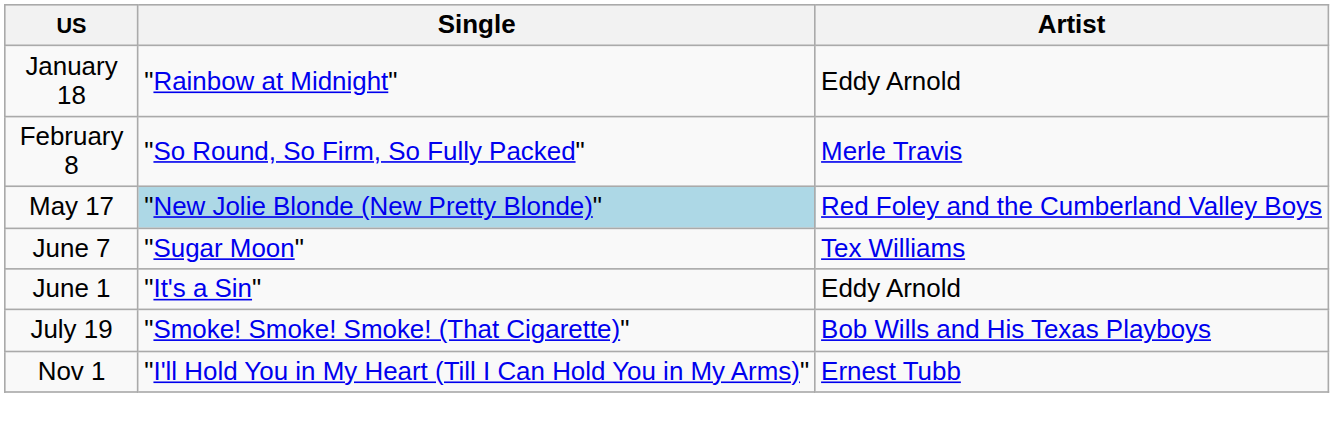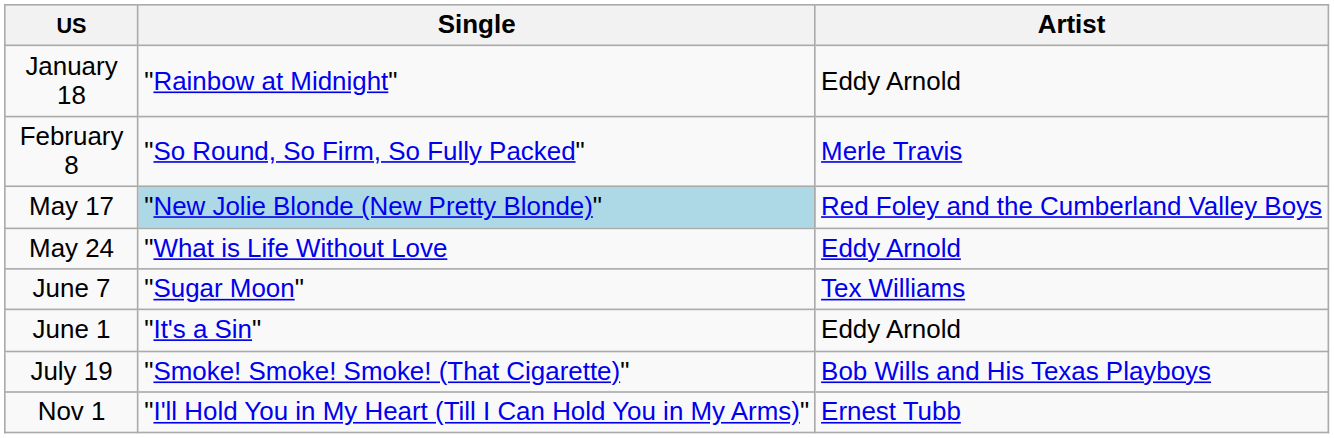 <table class="wikitable sortable">
 <tr>
 <th width="75"><small>US</small></th>
 <th>Single</th>
 <th>Artist</th>
 </tr>
 <tr>
 <td align="center">January 18</td>
 <td>"<a href='#'>Rainbow at Midnight</a>"</td>
 <td>Eddy Arnold</td>
 </tr>
 <tr>
 <td align="center">February 8</td>
 <td>"<a href='#'>So Round, So Firm, So Fully Packed</a>"</td>
 <td><a href='#'>Merle Travis</a></td>
 </tr>
 <tr>
 <td align="center">May 17</td>
 <td style="background: lightblue;">"<a href='#'>New Jolie Blonde (New Pretty Blonde)</a>"</td>
 <td><a href='#'>Red Foley and the Cumberland Valley Boys</a></td>
 </tr>
 <tr>
+<td align="center">May 24</td>
+<td>"<a href='#'>What is Life Without Love</a></td>
+<td><a href='#'>Eddy Arnold</a></td>
+</tr>
+<tr>
 <td align="center">June 7</td>
 <td>"<a href='#'>Sugar Moon</a>"</td>
 <td><a href='#'>Tex Williams</a></td>
 </tr>
 <tr>
 <td align="center">June 1</td>
 <td>"<a href='#'>It's a Sin</a>"</td>
 <td>Eddy Arnold</td>
 </tr>
 <tr>
 <td align="center">July 19</td>
 <td>"<a href='#'>Smoke! Smoke! Smoke! (That Cigarette)</a>"</td>
 <td><a href='#'>Bob Wills and His Texas Playboys</a></td>
 </tr>
 <tr>
 <td align="center">Nov 1</td>
 <td>"<a href='#'>I'll Hold You in My Heart (Till I Can Hold You in My Arms)</a>"</td>
 <td><a href='#'>Ernest Tubb</a></td>
 </tr>
 </table>
